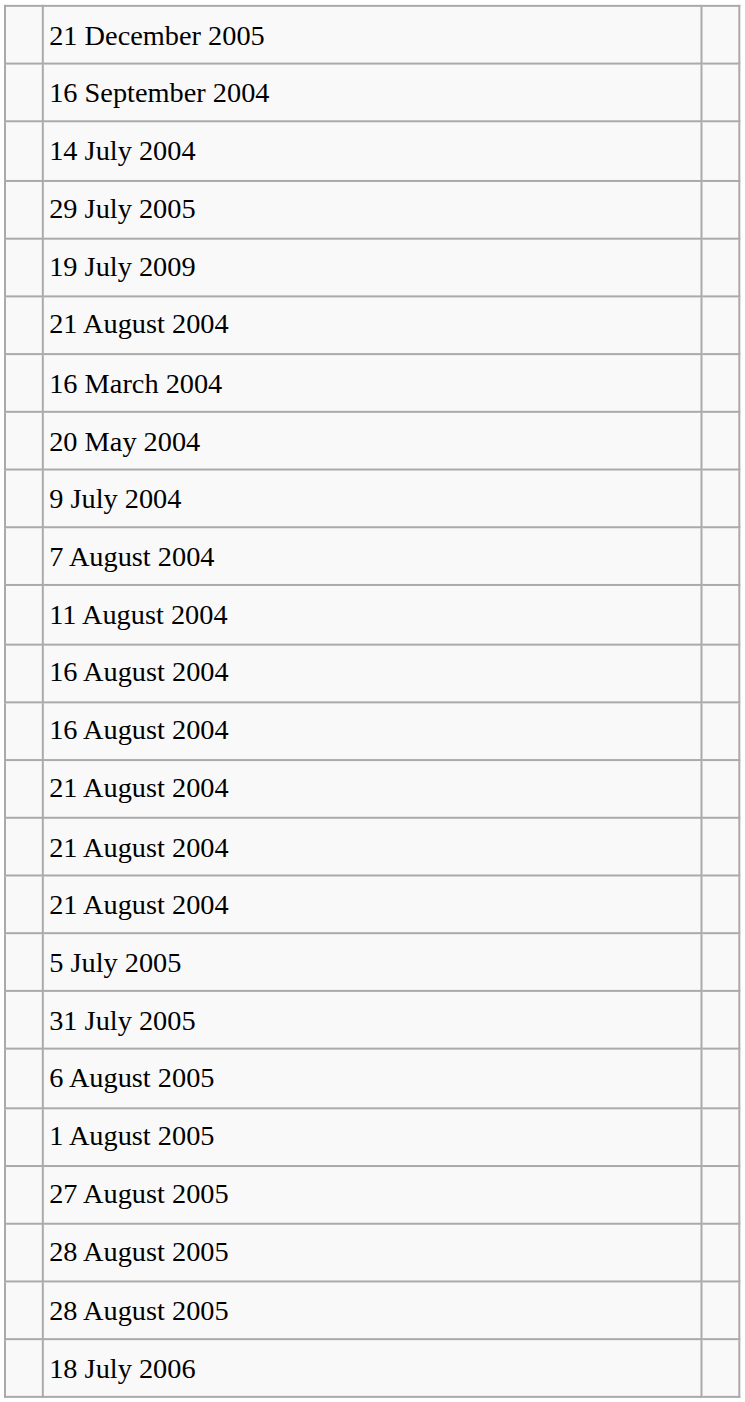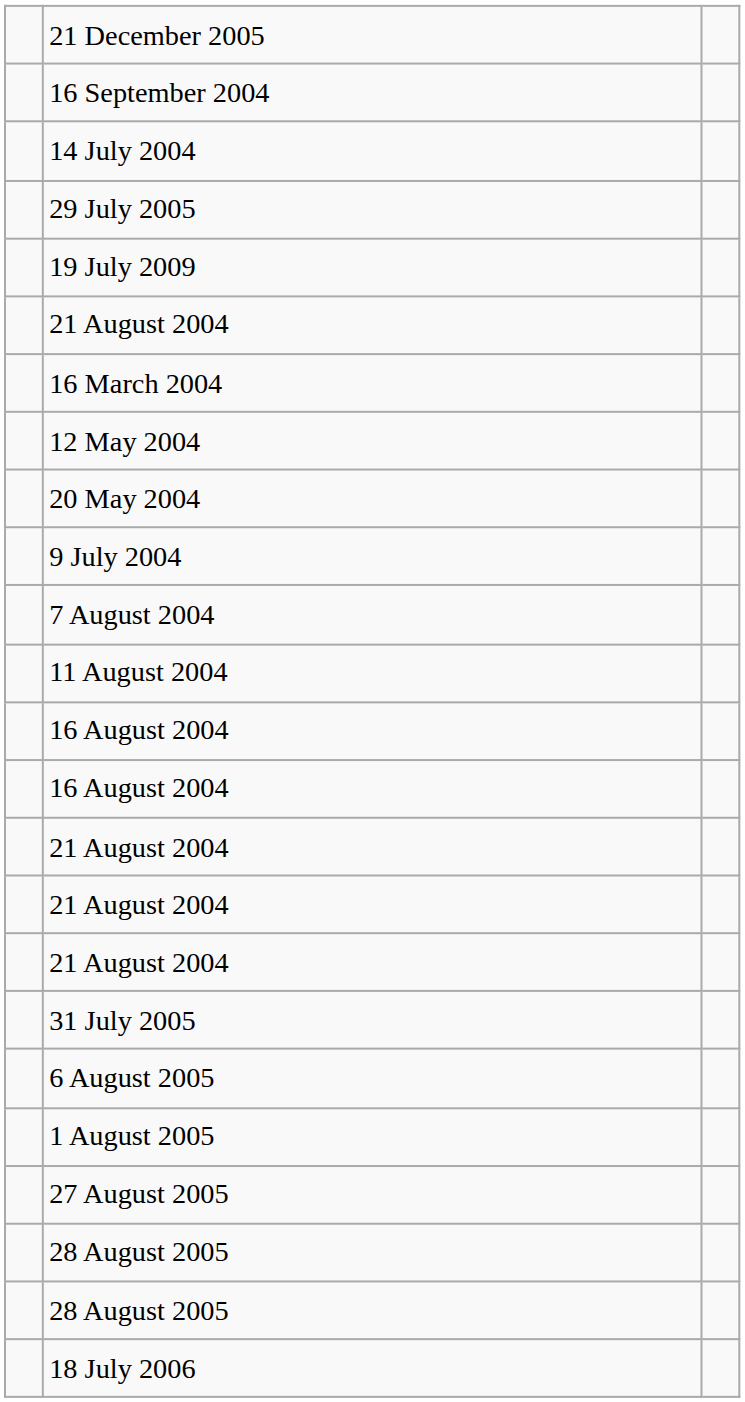 <table class="wikitable" style="font-size: 89%; float: left; width: 26em; margin-right: 1em; height: 700px">
 <tr>
 <td></td>
 <td>21 December 2005</td>
 <td></td>
 </tr>
 <tr>
 <td></td>
 <td>16 September 2004</td>
 <td></td>
 </tr>
 <tr>
 <td></td>
 <td>14 July 2004</td>
 <td></td>
 </tr>
 <tr>
 <td></td>
 <td>29 July 2005</td>
 <td></td>
 </tr>
 <tr>
 <td></td>
 <td>19 July 2009</td>
 <td></td>
 </tr>
 <tr>
 <td></td>
 <td>21 August 2004</td>
 <td></td>
 </tr>
 <tr>
 <td></td>
 <td>16 March 2004</td>
+<td></td>
+</tr>
+<tr>
+<td></td>
+<td>12 May 2004</td>
 <td></td>
 </tr>
 <tr>
 <td></td>
 <td>20 May 2004</td>
 <td></td>
 </tr>
 <tr>
 <td></td>
 <td>9 July 2004</td>
 <td></td>
 </tr>
 <tr>
 <td></td>
 <td>7 August 2004</td>
 <td></td>
 </tr>
 <tr>
 <td></td>
 <td>11 August 2004</td>
 <td></td>
 </tr>
 <tr>
 <td></td>
 <td>16 August 2004</td>
 <td></td>
 </tr>
 <tr>
 <td></td>
 <td>16 August 2004</td>
 <td></td>
 </tr>
 <tr>
 <td></td>
 <td>21 August 2004</td>
 <td></td>
 </tr>
 <tr>
 <td></td>
 <td>21 August 2004</td>
 <td></td>
 </tr>
 <tr>
 <td></td>
 <td>21 August 2004</td>
 <td></td>
 </tr>
 <tr>
 <td></td>
-<td>5 July 2005</td>
-<td></td>
-</tr>
-<tr>
-<td></td>
 <td>31 July 2005</td>
 <td></td>
 </tr>
 <tr>
 <td></td>
 <td>6 August 2005</td>
 <td></td>
 </tr>
 <tr>
 <td></td>
 <td>1 August 2005</td>
 <td></td>
 </tr>
 <tr>
 <td></td>
 <td>27 August 2005</td>
 <td></td>
 </tr>
 <tr>
 <td></td>
 <td>28 August 2005</td>
 <td></td>
 </tr>
 <tr>
 <td></td>
 <td>28 August 2005</td>
 <td></td>
 </tr>
 <tr>
 <td></td>
 <td>18 July 2006</td>
 <td></td>
 </tr>
 </table>
